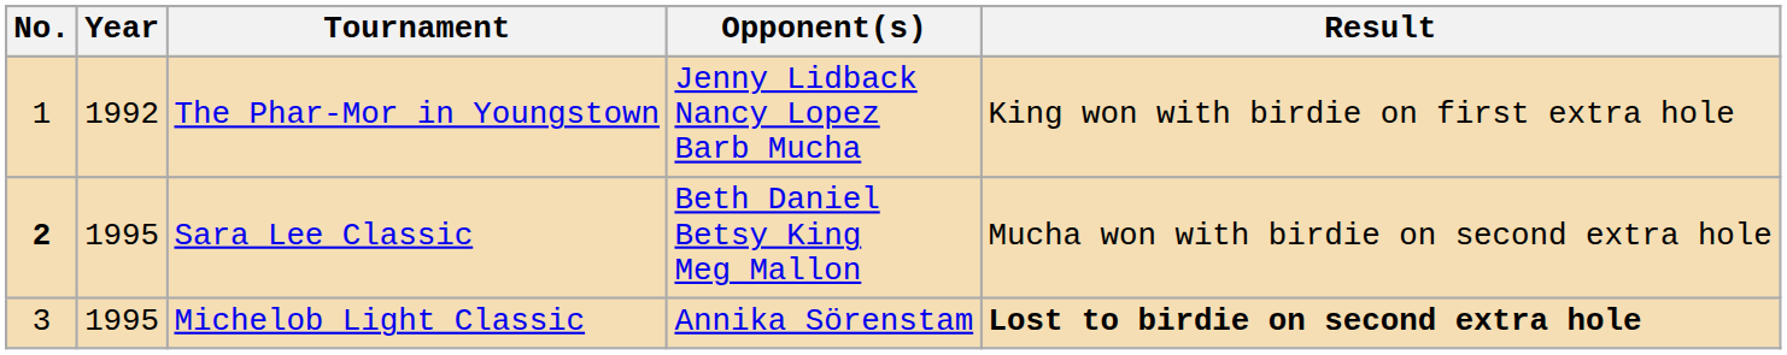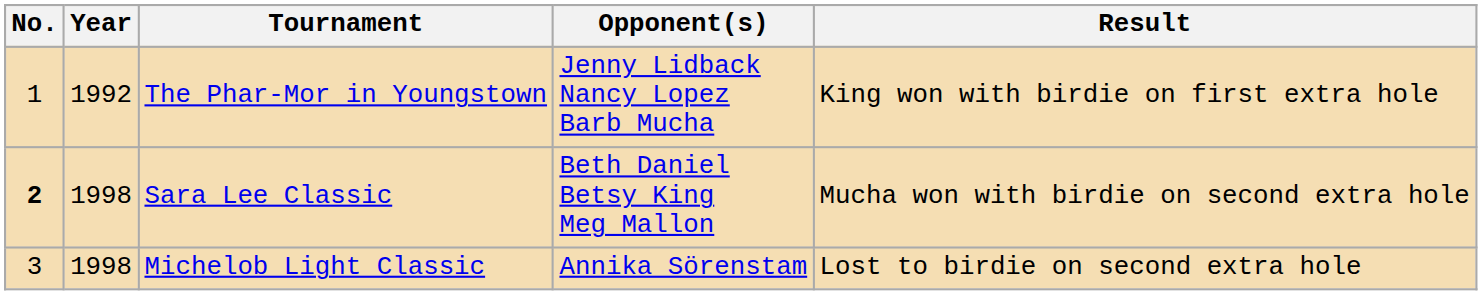 <table class="wikitable" style="font-size:95%;">
 <tr>
 <th>No.</th>
 <th>Year</th>
 <th>Tournament</th>
 <th>Opponent(s)</th>
 <th>Result</th>
 </tr>
 <tr style="background:#F5DEB3;">
 <td align=center>1</td>
 <td>1992</td>
 <td><a href='#'>The Phar-Mor in Youngstown</a></td>
 <td> <a href='#'>Jenny Lidback</a><br> <a href='#'>Nancy Lopez</a><br> <a href='#'>Barb Mucha</a></td>
 <td>King won with birdie on first extra hole</td>
 </tr>
 <tr style="background:#F5DEB3;">
 <td align=center><strong>2</strong></td>
-<td>1995</td>
+<td>1998</td>
 <td><a href='#'>Sara Lee Classic</a></td>
 <td> <a href='#'>Beth Daniel</a><br> <a href='#'>Betsy King</a><br> <a href='#'>Meg Mallon</a></td>
 <td>Mucha won with birdie on second extra hole</td>
 </tr>
 <tr style="background:#F5DEB3;">
 <td align=center>3</td>
-<td>1995</td>
+<td>1998</td>
 <td><a href='#'>Michelob Light Classic</a></td>
 <td> <a href='#'>Annika Sörenstam</a></td>
-<td><strong>Lost to birdie on second extra hole</strong></td>
+<td>Lost to birdie on second extra hole</td>
 </tr>
 </table>
